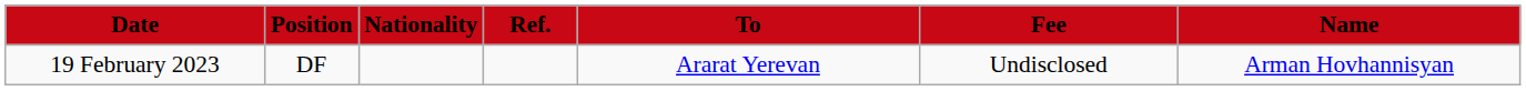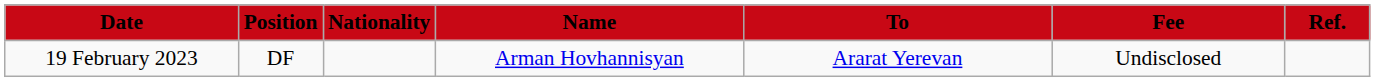 <table class="wikitable"  style="text-align:center; font-size:90%; ">
 <tr>
 <th style="background:#C80815; color:black; width:150px;">Date</th>
 <th style="background:#C80815; color:black; width:50px;">Position</th>
 <th style="background:#C80815; color:black; width:50px;">Nationality</th>
-<th style="background:#C80815; color:black; width:50px;">Ref.</th>
+<th style="background:#C80815; color:black; width:200px;">Name</th>
 <th style="background:#C80815; color:black; width:200px;">To</th>
 <th style="background:#C80815; color:black; width:150px;">Fee</th>
-<th style="background:#C80815; color:black; width:200px;">Name</th>
+<th style="background:#C80815; color:black; width:50px;">Ref.</th>
 </tr>
 <tr>
 <td>19 February 2023</td>
 <td>DF</td>
 <td></td>
-<td></td>
+<td><a href='#'>Arman Hovhannisyan</a></td>
 <td><a href='#'>Ararat Yerevan</a></td>
 <td>Undisclosed</td>
-<td><a href='#'>Arman Hovhannisyan</a></td>
+<td></td>
 </tr>
 </table>
